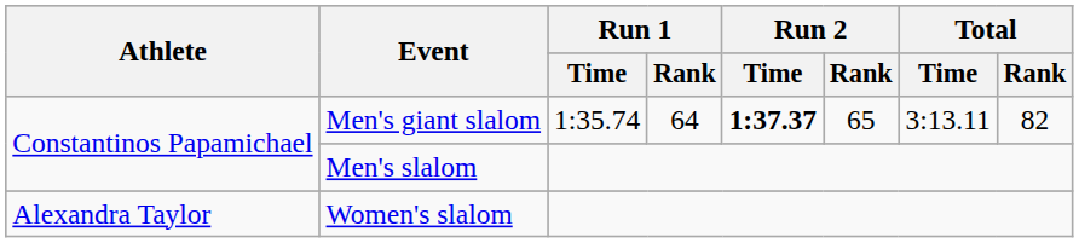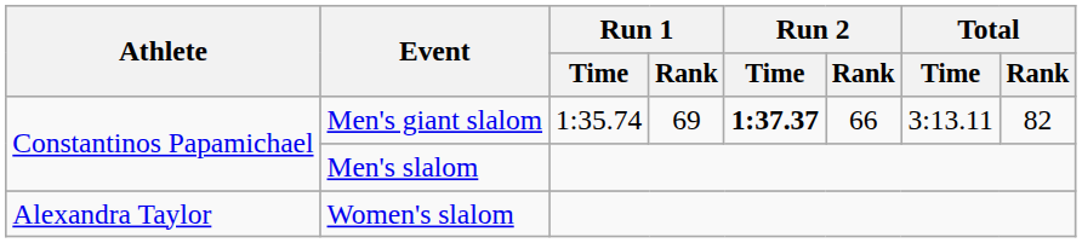 <table class="wikitable" style="font-size:90%">
 <tr>
 <th rowspan=2>Athlete</th>
 <th rowspan=2>Event</th>
 <th colspan=2>Run 1</th>
 <th colspan=2>Run 2</th>
 <th colspan=2>Total</th>
 </tr>
 <tr style="font-size:95%">
 <th>Time</th>
 <th>Rank</th>
 <th>Time</th>
 <th>Rank</th>
 <th>Time</th>
 <th>Rank</th>
 </tr>
 <tr align=center>
 <td align=left rowspan=2><a href='#'>Constantinos Papamichael</a></td>
 <td align=left><a href='#'>Men's giant slalom</a></td>
 <td>1:35.74</td>
-<td>64</td>
+<td>69</td>
 <td><strong>1:37.37</strong></td>
-<td>65</td>
+<td>66</td>
 <td>3:13.11</td>
 <td>82</td>
 </tr>
 <tr align=center>
 <td align=left><a href='#'>Men's slalom</a></td>
 <td colspan=6></td>
 </tr>
 <tr align=center>
 <td align=left><a href='#'>Alexandra Taylor</a></td>
 <td align=left><a href='#'>Women's slalom</a></td>
 <td colspan=6></td>
 </tr>
 </table>
